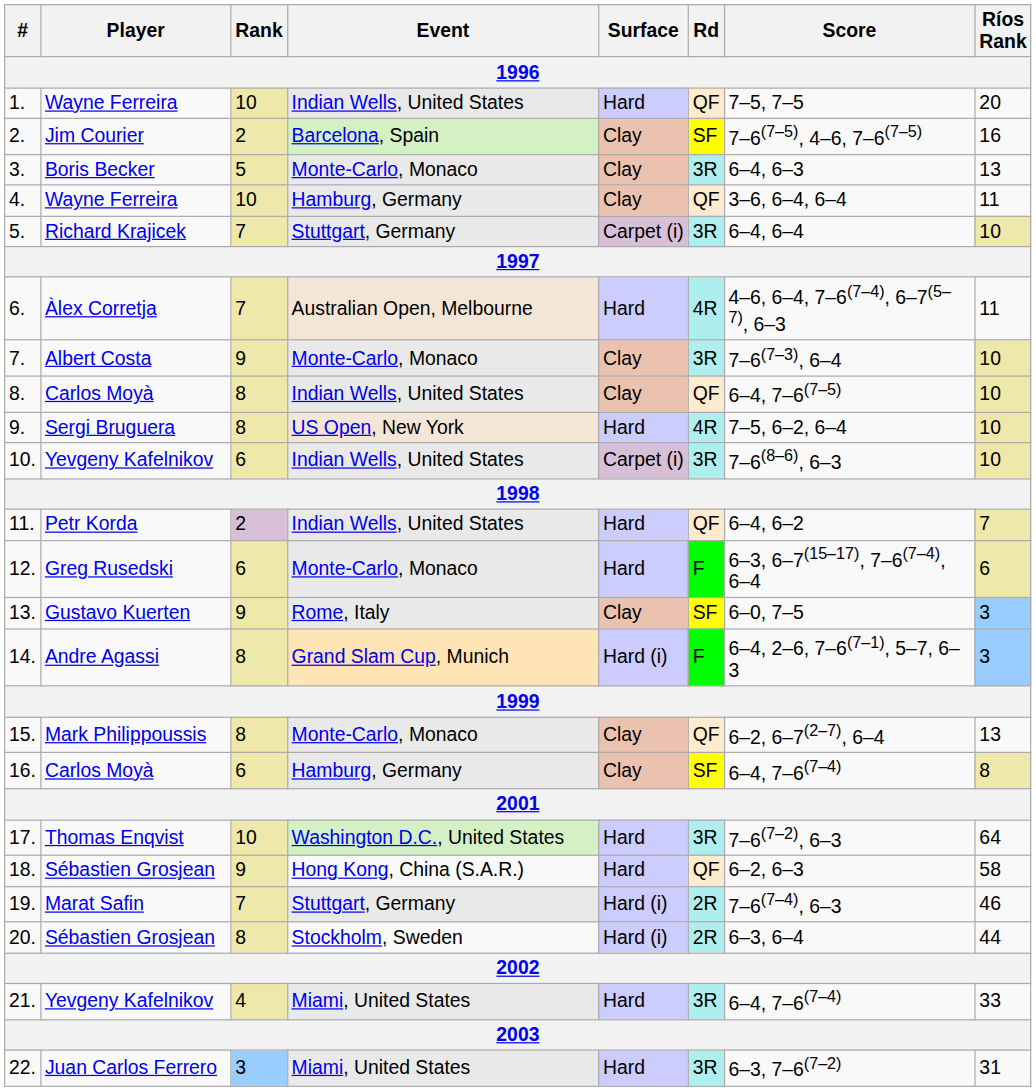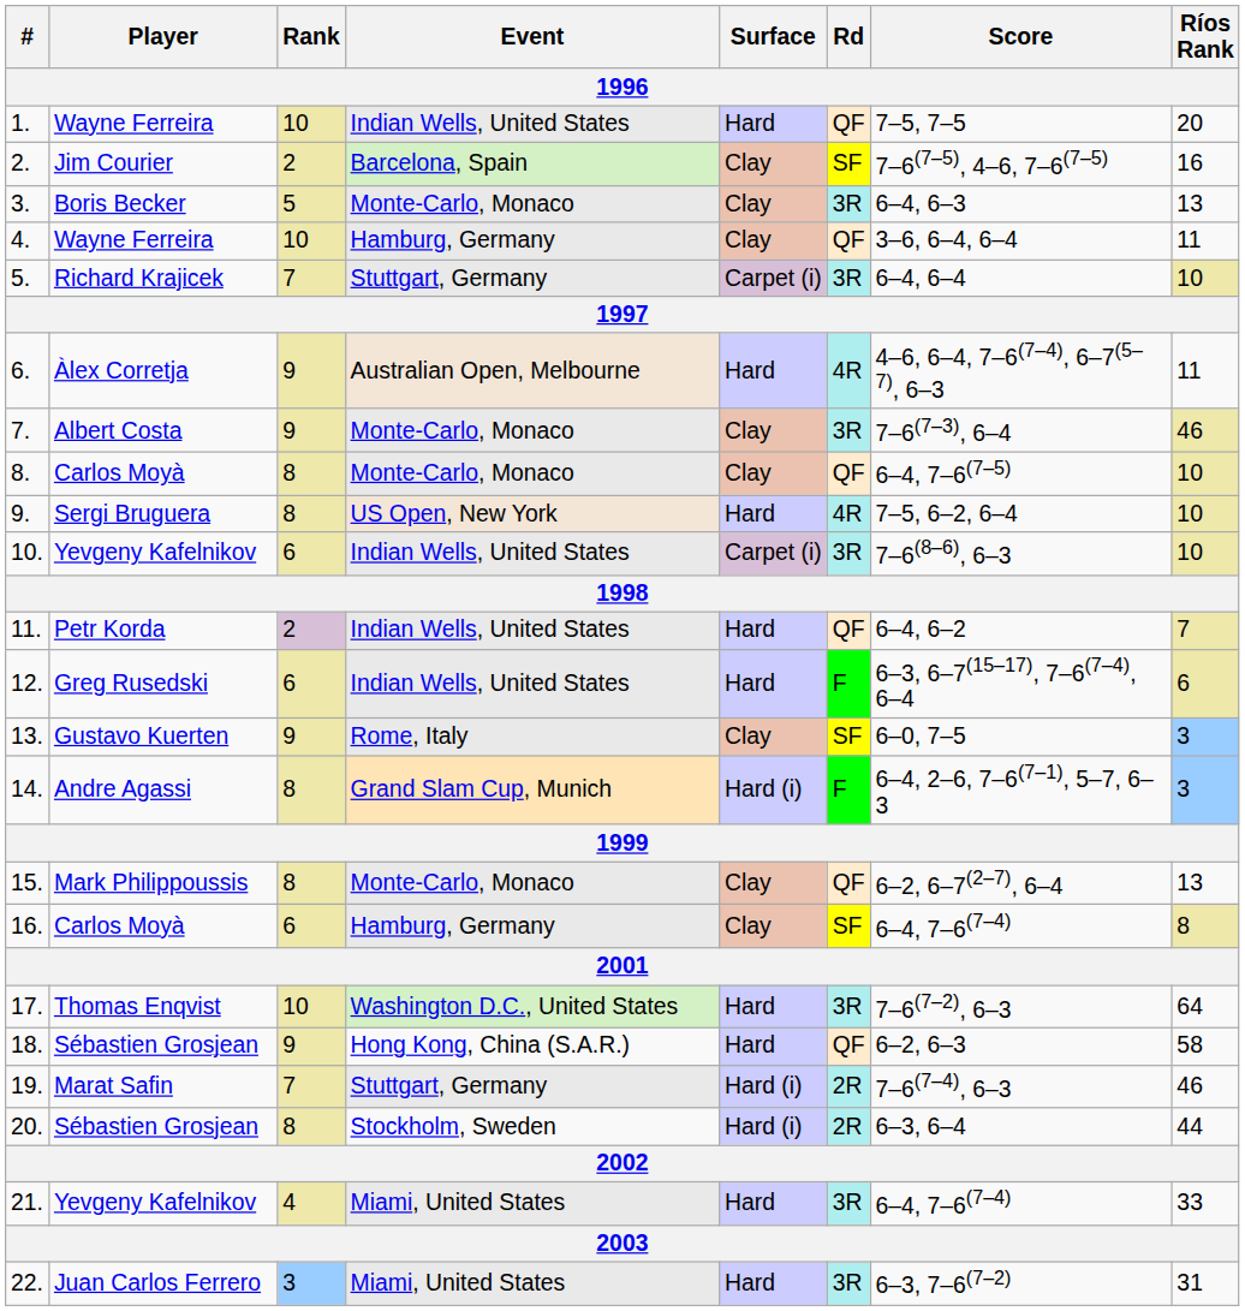 <table class="wikitable sortable">
 <tr>
 <th>#</th>
 <th width=150>Player</th>
 <th>Rank</th>
 <th width=250>Event</th>
 <th>Surface</th>
 <th>Rd</th>
 <th width=200>Score</th>
 <th>Ríos<br>Rank</th>
 </tr>
 <tr>
 <th colspan=8><a href='#'>1996</a></th>
 </tr>
 <tr>
 <td>1.</td>
 <td><a href='#'>Wayne Ferreira</a></td>
 <td bgcolor=EEE8AA>10</td>
 <td bgcolor=e9e9e9><a href='#'>Indian Wells</a>, United States</td>
 <td bgcolor=CCCCFF>Hard</td>
 <td bgcolor=ffebcd>QF</td>
 <td>7–5, 7–5</td>
 <td>20</td>
 </tr>
 <tr>
 <td>2.</td>
 <td><a href='#'>Jim Courier</a></td>
 <td bgcolor=EEE8AA>2</td>
 <td bgcolor=d4f1c5><a href='#'>Barcelona</a>, Spain</td>
 <td bgcolor=#ebc2af>Clay</td>
 <td bgcolor=yellow>SF</td>
 <td>7–6<sup>(7–5)</sup>, 4–6, 7–6<sup>(7–5)</sup></td>
 <td>16</td>
 </tr>
 <tr>
 <td>3.</td>
 <td><a href='#'>Boris Becker</a></td>
 <td bgcolor=EEE8AA>5</td>
 <td bgcolor=e9e9e9><a href='#'>Monte-Carlo</a>, Monaco</td>
 <td bgcolor=#ebc2af>Clay</td>
 <td bgcolor=afeeee>3R</td>
 <td>6–4, 6–3</td>
 <td>13</td>
 </tr>
 <tr>
 <td>4.</td>
 <td><a href='#'>Wayne Ferreira</a></td>
 <td bgcolor=EEE8AA>10</td>
 <td bgcolor=e9e9e9><a href='#'>Hamburg</a>, Germany</td>
 <td bgcolor=#ebc2af>Clay</td>
 <td bgcolor=ffebcd>QF</td>
 <td>3–6, 6–4, 6–4</td>
 <td>11</td>
 </tr>
 <tr>
 <td>5.</td>
 <td><a href='#'>Richard Krajicek</a></td>
 <td bgcolor=EEE8AA>7</td>
 <td bgcolor=e9e9e9><a href='#'>Stuttgart</a>, Germany</td>
 <td bgcolor=thistle>Carpet (i)</td>
 <td bgcolor=afeeee>3R</td>
 <td>6–4, 6–4</td>
 <td bgcolor=EEE8AA>10</td>
 </tr>
 <tr>
 <th colspan=8><a href='#'>1997</a></th>
 </tr>
 <tr>
 <td>6.</td>
 <td><a href='#'>Àlex Corretja</a></td>
-<td bgcolor=EEE8AA>7</td>
+<td bgcolor=EEE8AA>9</td>
 <td bgcolor=f3e6d7>Australian Open, Melbourne</td>
 <td bgcolor=CCCCFF>Hard</td>
 <td bgcolor=afeeee>4R</td>
 <td>4–6, 6–4, 7–6<sup>(7–4)</sup>, 6–7<sup>(5–7)</sup>, 6–3</td>
 <td>11</td>
 </tr>
 <tr>
 <td>7.</td>
 <td><a href='#'>Albert Costa</a></td>
 <td bgcolor=EEE8AA>9</td>
 <td bgcolor=e9e9e9><a href='#'>Monte-Carlo</a>, Monaco</td>
 <td bgcolor=#ebc2af>Clay</td>
 <td bgcolor=afeeee>3R</td>
 <td>7–6<sup>(7–3)</sup>, 6–4</td>
-<td bgcolor=EEE8AA>10</td>
+<td bgcolor=EEE8AA>46</td>
 </tr>
 <tr>
 <td>8.</td>
 <td><a href='#'>Carlos Moyà</a></td>
 <td bgcolor=EEE8AA>8</td>
-<td bgcolor=e9e9e9><a href='#'>Indian Wells</a>, United States</td>
+<td bgcolor=e9e9e9><a href='#'>Monte-Carlo</a>, Monaco</td>
 <td bgcolor=#ebc2af>Clay</td>
 <td bgcolor=ffebcd>QF</td>
 <td>6–4, 7–6<sup>(7–5)</sup></td>
 <td bgcolor=EEE8AA>10</td>
 </tr>
 <tr>
 <td>9.</td>
 <td><a href='#'>Sergi Bruguera</a></td>
 <td bgcolor=EEE8AA>8</td>
 <td bgcolor=f3e6d7><a href='#'>US Open</a>, New York</td>
 <td bgcolor=CCCCFF>Hard</td>
 <td bgcolor=afeeee>4R</td>
 <td>7–5, 6–2, 6–4</td>
 <td bgcolor=EEE8AA>10</td>
 </tr>
 <tr>
 <td>10.</td>
 <td><a href='#'>Yevgeny Kafelnikov</a></td>
 <td bgcolor=EEE8AA>6</td>
 <td bgcolor=e9e9e9><a href='#'>Indian Wells</a>, United States</td>
 <td bgcolor=thistle>Carpet (i)</td>
 <td bgcolor=afeeee>3R</td>
 <td>7–6<sup>(8–6)</sup>, 6–3</td>
 <td bgcolor=EEE8AA>10</td>
 </tr>
 <tr>
 <th colspan=8><a href='#'>1998</a></th>
 </tr>
 <tr>
 <td>11.</td>
 <td><a href='#'>Petr Korda</a></td>
 <td bgcolor=thistle>2</td>
 <td bgcolor=e9e9e9><a href='#'>Indian Wells</a>, United States</td>
 <td bgcolor=CCCCFF>Hard</td>
 <td bgcolor=ffebcd>QF</td>
 <td>6–4, 6–2</td>
 <td bgcolor=EEE8AA>7</td>
 </tr>
 <tr>
 <td>12.</td>
 <td><a href='#'>Greg Rusedski</a></td>
 <td bgcolor=EEE8AA>6</td>
-<td bgcolor=e9e9e9><a href='#'>Monte-Carlo</a>, Monaco</td>
+<td bgcolor=e9e9e9><a href='#'>Indian Wells</a>, United States</td>
 <td bgcolor=CCCCFF>Hard</td>
 <td bgcolor=lime>F</td>
 <td>6–3, 6–7<sup>(15–17)</sup>, 7–6<sup>(7–4)</sup>, 6–4</td>
 <td bgcolor=EEE8AA>6</td>
 </tr>
 <tr>
 <td>13.</td>
 <td><a href='#'>Gustavo Kuerten</a></td>
 <td bgcolor=EEE8AA>9</td>
 <td bgcolor=e9e9e9><a href='#'>Rome</a>, Italy</td>
 <td bgcolor=#ebc2af>Clay</td>
 <td bgcolor=yellow>SF</td>
 <td>6–0, 7–5</td>
 <td bgcolor=99ccff>3</td>
 </tr>
 <tr>
 <td>14.</td>
 <td><a href='#'>Andre Agassi</a></td>
 <td bgcolor=EEE8AA>8</td>
 <td bgcolor=moccasin><a href='#'>Grand Slam Cup</a>, Munich</td>
 <td bgcolor=CCCCFF>Hard (i)</td>
 <td bgcolor=lime>F</td>
 <td>6–4, 2–6, 7–6<sup>(7–1)</sup>, 5–7, 6–3</td>
 <td bgcolor=99ccff>3</td>
 </tr>
 <tr>
 <th colspan=8><a href='#'>1999</a></th>
 </tr>
 <tr>
 <td>15.</td>
 <td><a href='#'>Mark Philippoussis</a></td>
 <td bgcolor=EEE8AA>8</td>
 <td bgcolor=e9e9e9><a href='#'>Monte-Carlo</a>, Monaco</td>
 <td bgcolor=#ebc2af>Clay</td>
 <td bgcolor=ffebcd>QF</td>
 <td>6–2, 6–7<sup>(2–7)</sup>, 6–4</td>
 <td>13</td>
 </tr>
 <tr>
 <td>16.</td>
 <td><a href='#'>Carlos Moyà</a></td>
 <td bgcolor=EEE8AA>6</td>
 <td bgcolor=e9e9e9><a href='#'>Hamburg</a>, Germany</td>
 <td bgcolor=#ebc2af>Clay</td>
 <td bgcolor=yellow>SF</td>
 <td>6–4, 7–6<sup>(7–4)</sup></td>
 <td bgcolor=EEE8AA>8</td>
 </tr>
 <tr>
 <th colspan=8><a href='#'>2001</a></th>
 </tr>
 <tr>
 <td>17.</td>
 <td><a href='#'>Thomas Enqvist</a></td>
 <td bgcolor=EEE8AA>10</td>
 <td bgcolor=d4f1c5><a href='#'>Washington D.C.</a>, United States</td>
 <td bgcolor=CCCCFF>Hard</td>
 <td bgcolor=afeeee>3R</td>
 <td>7–6<sup>(7–2)</sup>, 6–3</td>
 <td>64</td>
 </tr>
 <tr>
 <td>18.</td>
 <td><a href='#'>Sébastien Grosjean</a></td>
 <td bgcolor=EEE8AA>9</td>
 <td><a href='#'>Hong Kong</a>, China (S.A.R.)</td>
 <td bgcolor=CCCCFF>Hard</td>
 <td bgcolor=ffebcd>QF</td>
 <td>6–2, 6–3</td>
 <td>58</td>
 </tr>
 <tr>
 <td>19.</td>
 <td><a href='#'>Marat Safin</a></td>
 <td bgcolor=EEE8AA>7</td>
 <td bgcolor=e9e9e9><a href='#'>Stuttgart</a>, Germany</td>
 <td bgcolor=CCCCFF>Hard (i)</td>
 <td bgcolor=afeeee>2R</td>
 <td>7–6<sup>(7–4)</sup>, 6–3</td>
 <td>46</td>
 </tr>
 <tr>
 <td>20.</td>
 <td><a href='#'>Sébastien Grosjean</a></td>
 <td bgcolor=EEE8AA>8</td>
 <td><a href='#'>Stockholm</a>, Sweden</td>
 <td bgcolor=CCCCFF>Hard (i)</td>
 <td bgcolor=afeeee>2R</td>
 <td>6–3, 6–4</td>
 <td>44</td>
 </tr>
 <tr>
 <th colspan=8><a href='#'>2002</a></th>
 </tr>
 <tr>
 <td>21.</td>
 <td><a href='#'>Yevgeny Kafelnikov</a></td>
 <td bgcolor=EEE8AA>4</td>
 <td bgcolor=e9e9e9><a href='#'>Miami</a>, United States</td>
 <td bgcolor=CCCCFF>Hard</td>
 <td bgcolor=afeeee>3R</td>
 <td>6–4, 7–6<sup>(7–4)</sup></td>
 <td>33</td>
 </tr>
 <tr>
 <th colspan=8><a href='#'>2003</a></th>
 </tr>
 <tr>
 <td>22.</td>
 <td><a href='#'>Juan Carlos Ferrero</a></td>
 <td bgcolor=99ccff>3</td>
 <td bgcolor=e9e9e9><a href='#'>Miami</a>, United States</td>
 <td bgcolor=CCCCFF>Hard</td>
 <td bgcolor=afeeee>3R</td>
 <td>6–3, 7–6<sup>(7–2)</sup></td>
 <td>31</td>
 </tr>
 </table>
